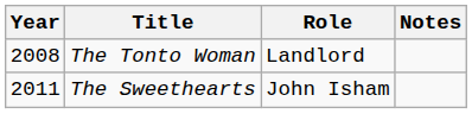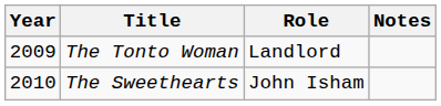 <table class="wikitable sortable">
 <tr>
 <th>Year</th>
 <th>Title</th>
 <th>Role</th>
 <th class="unsortable">Notes</th>
 </tr>
 <tr>
-<td>2008</td>
+<td>2009</td>
 <td><em>The Tonto Woman</em></td>
 <td>Landlord</td>
 <td></td>
 </tr>
 <tr>
-<td>2011</td>
+<td>2010</td>
 <td><em>The Sweethearts</em></td>
 <td>John Isham</td>
 <td></td>
 </tr>
 </table>
